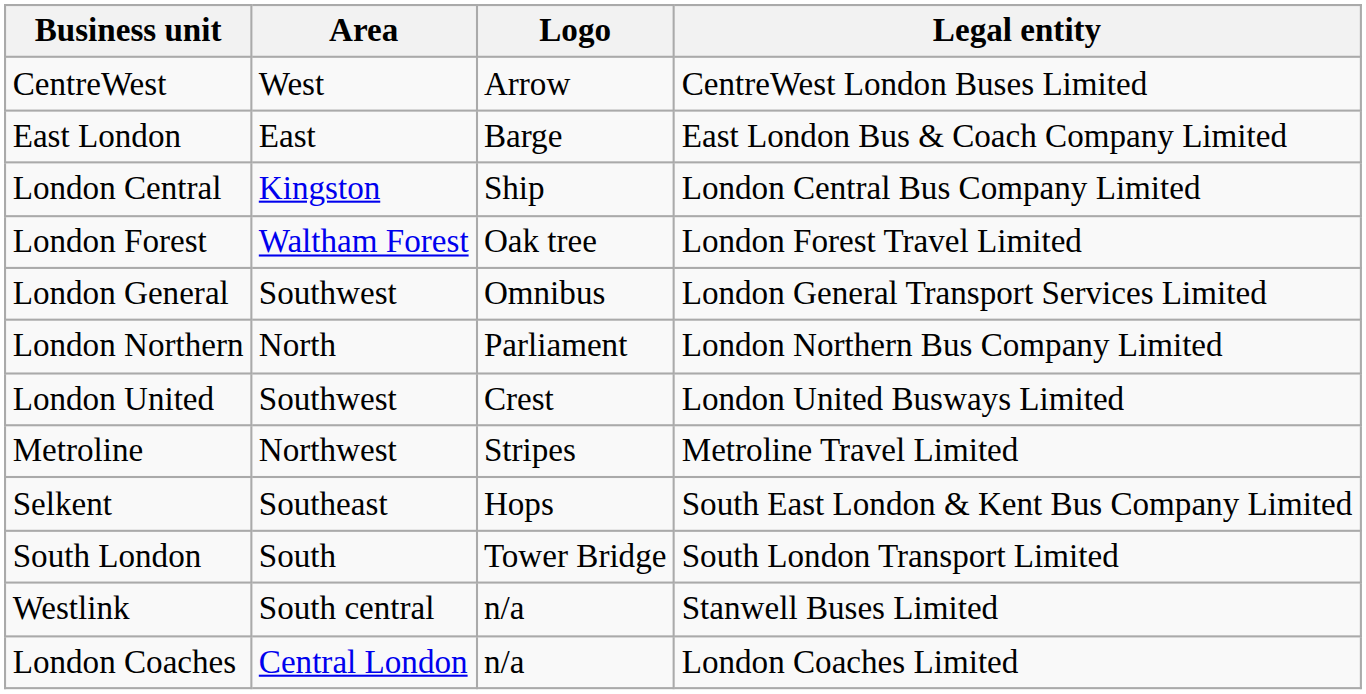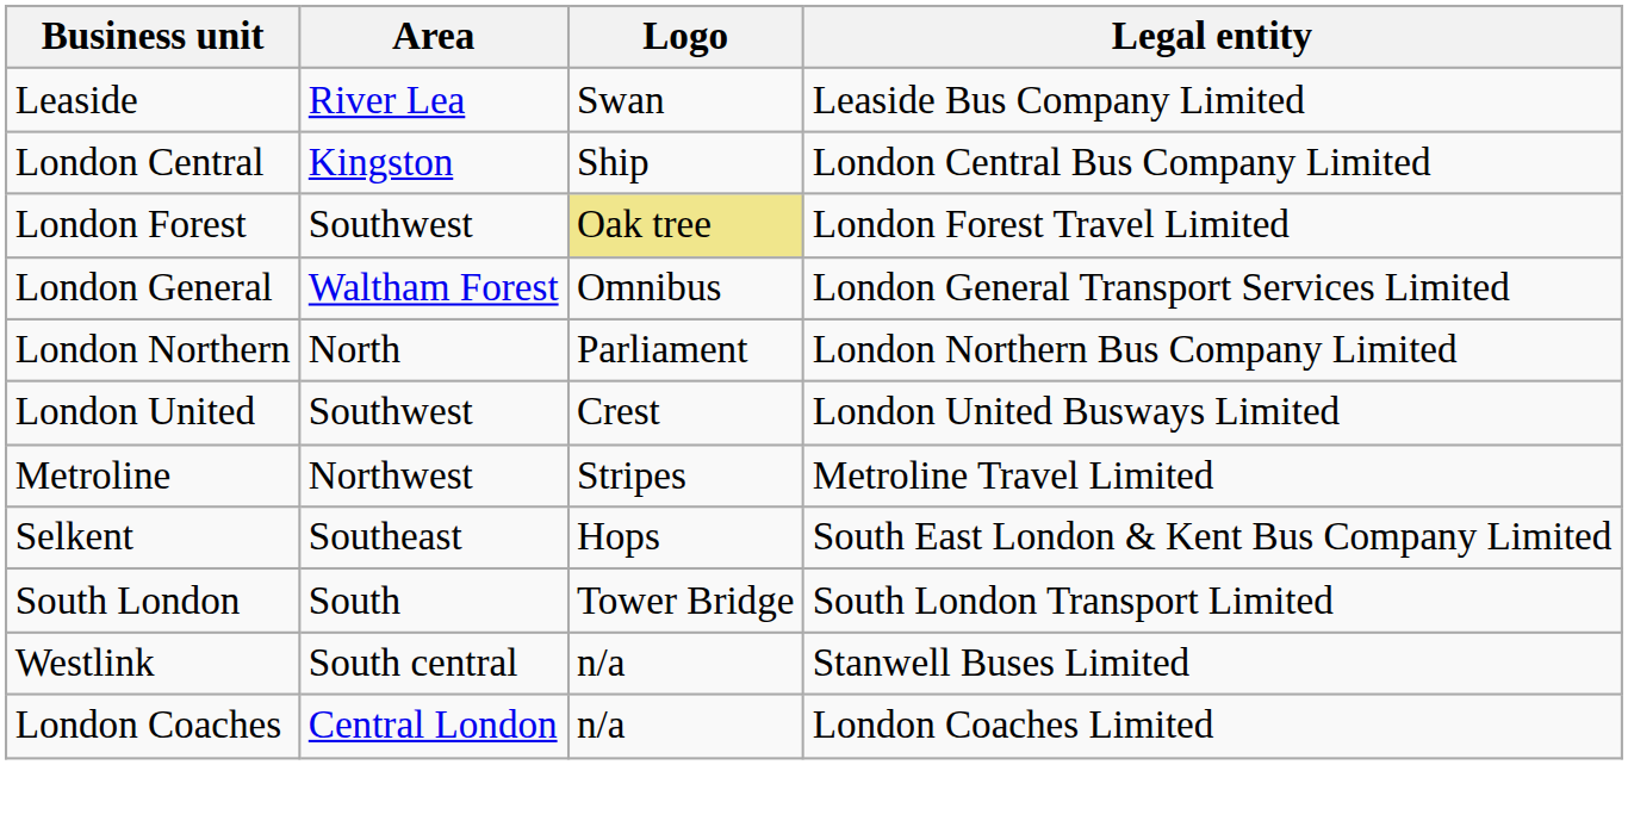 <table class="wikitable">
 <tr>
 <th>Business unit</th>
 <th>Area</th>
 <th>Logo</th>
 <th>Legal entity</th>
 </tr>
 <tr>
-<td>CentreWest</td>
-<td>West</td>
-<td>Arrow </td>
-<td>CentreWest London Buses Limited</td>
-</tr>
-<tr>
-<td>East London</td>
-<td>East</td>
-<td>Barge</td>
-<td>East London Bus & Coach Company Limited</td>
+<td>Leaside</td>
+<td><a href='#'>River Lea</a></td>
+<td>Swan</td>
+<td>Leaside Bus Company Limited</td>
 </tr>
 <tr>
 <td>London Central</td>
 <td><a href='#'>Kingston</a></td>
 <td>Ship</td>
 <td>London Central Bus Company Limited</td>
 </tr>
 <tr>
 <td>London Forest</td>
-<td><a href='#'>Waltham Forest</a></td>
-<td>Oak tree</td>
+<td>Southwest</td>
+<td style="background: khaki;">Oak tree</td>
 <td>London Forest Travel Limited</td>
 </tr>
 <tr>
 <td>London General</td>
-<td>Southwest</td>
+<td><a href='#'>Waltham Forest</a></td>
 <td>Omnibus</td>
 <td>London General Transport Services Limited</td>
 </tr>
 <tr>
 <td>London Northern</td>
 <td>North</td>
 <td>Parliament</td>
 <td>London Northern Bus Company Limited</td>
 </tr>
 <tr>
 <td>London United</td>
 <td>Southwest</td>
 <td>Crest</td>
 <td>London United Busways Limited</td>
 </tr>
 <tr>
 <td>Metroline</td>
 <td>Northwest</td>
 <td>Stripes</td>
 <td>Metroline Travel Limited</td>
 </tr>
 <tr>
 <td>Selkent</td>
 <td>Southeast</td>
 <td>Hops</td>
 <td>South East London & Kent Bus Company Limited</td>
 </tr>
 <tr>
 <td>South London</td>
 <td>South</td>
 <td>Tower Bridge</td>
 <td>South London Transport Limited</td>
 </tr>
 <tr>
 <td>Westlink</td>
 <td>South central</td>
 <td>n/a</td>
 <td>Stanwell Buses Limited</td>
 </tr>
 <tr>
 <td>London Coaches</td>
 <td><a href='#'>Central London</a></td>
 <td>n/a</td>
 <td>London Coaches Limited</td>
 </tr>
 </table>
